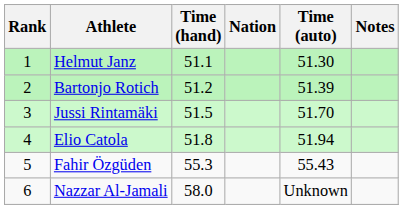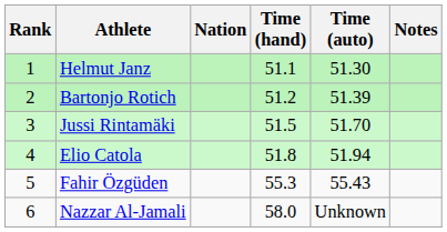 <table class="wikitable sortable" style="text-align:center">
 <tr>
 <th>Rank</th>
 <th>Athlete</th>
+<th>Nation</th>
 <th>Time<br>(hand)</th>
-<th>Nation</th>
 <th>Time<br>(auto)</th>
 <th>Notes</th>
 </tr>
 <tr bgcolor=bbf3bb>
 <td>1</td>
 <td align=left><a href='#'>Helmut Janz</a></td>
+<td align=left></td>
 <td>51.1</td>
-<td align=left></td>
 <td>51.30</td>
 <td></td>
 </tr>
 <tr bgcolor=bbf3bb>
 <td>2</td>
 <td align=left><a href='#'>Bartonjo Rotich</a></td>
+<td align=left></td>
 <td>51.2</td>
-<td align=left></td>
 <td>51.39</td>
 <td></td>
 </tr>
 <tr bgcolor=ccf9cc>
 <td>3</td>
 <td align=left><a href='#'>Jussi Rintamäki</a></td>
+<td align=left></td>
 <td>51.5</td>
-<td align=left></td>
 <td>51.70</td>
 <td></td>
 </tr>
 <tr bgcolor=ccf9cc>
 <td>4</td>
 <td align=left><a href='#'>Elio Catola</a></td>
+<td align=left></td>
 <td>51.8</td>
-<td align=left></td>
 <td>51.94</td>
 <td></td>
 </tr>
 <tr>
 <td>5</td>
 <td align=left><a href='#'>Fahir Özgüden</a></td>
+<td align=left></td>
 <td>55.3</td>
-<td align=left></td>
 <td>55.43</td>
 <td></td>
 </tr>
 <tr>
 <td>6</td>
 <td align=left><a href='#'>Nazzar Al-Jamali</a></td>
+<td align=left></td>
 <td>58.0</td>
-<td align=left></td>
 <td data-sort-value=58.00>Unknown</td>
 <td></td>
 </tr>
 </table>
